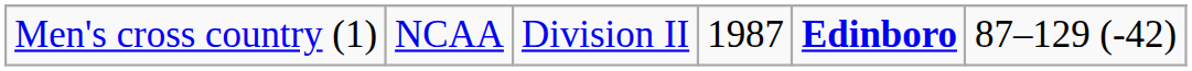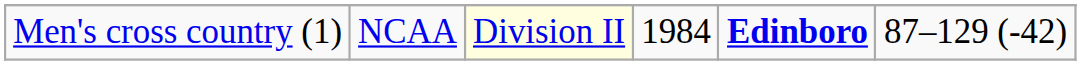 <table class="wikitable">
 <tr align="center">
 </tr>
 <tr align="center">
 <td rowspan="1"><a href='#'>Men's cross country</a> (1)</td>
 <td rowspan="1"><a href='#'>NCAA</a></td>
-<td rowspan="1"><a href='#'>Division II</a></td>
-<td>1987</td>
+<td rowspan="1" style="background: lightyellow;"><a href='#'>Division II</a></td>
+<td>1984</td>
 <td><strong><a href='#'>Edinboro</a></strong></td>
 <td>87–129 (-42)</td>
 </tr>
 </table>
